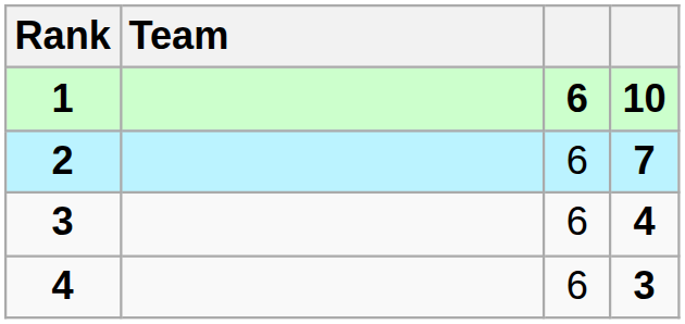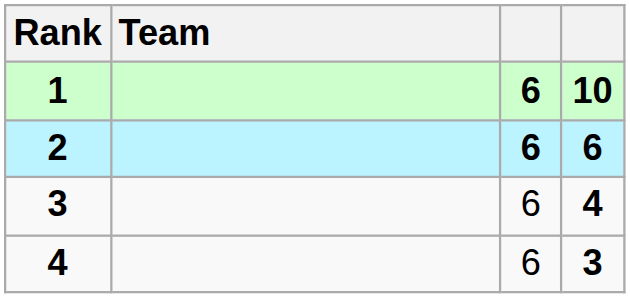 <table class="wikitable" style="text-align:center">
 <tr>
 <th width="30">Rank</th>
 <th width="165" style="text-align:left">Team</th>
 <th width="20"></th>
 <th width="20"></th>
 </tr>
 <tr bgcolor="#ccffcc">
 <td><strong>1</strong></td>
 <td style="text-align:left"></td>
 <td><strong>6</strong></td>
 <td><strong>10</strong></td>
 </tr>
 <tr bgcolor="#BBF3FF">
 <td><strong>2</strong></td>
 <td style="text-align:left"></td>
-<td>6</td>
-<td><strong>7</strong></td>
+<td><strong>6</strong></td>
+<td><strong>6</strong></td>
 </tr>
 <tr>
 <td><strong>3</strong></td>
 <td style="text-align:left"></td>
 <td>6</td>
 <td><strong>4</strong></td>
 </tr>
 <tr>
 <td><strong>4</strong></td>
 <td style="text-align:left"></td>
 <td>6</td>
 <td><strong>3</strong></td>
 </tr>
 </table>
